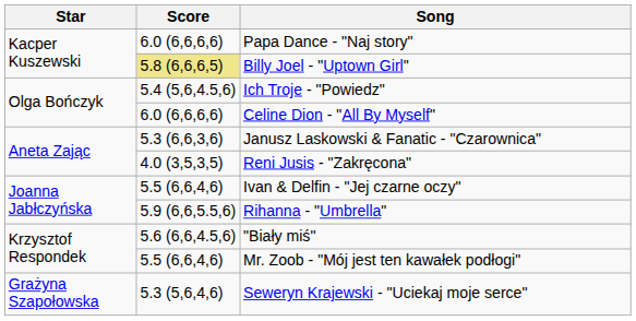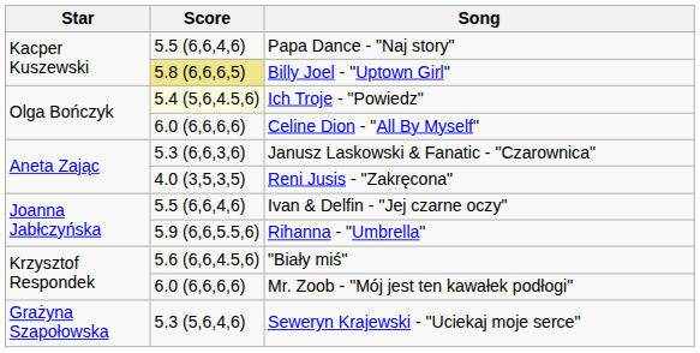 <table class="wikitable">
 <tr>
 <th style="width:130px;">Star</th>
 <th style="width:100px;">Score</th>
 <th style="width:400px;">Song</th>
 </tr>
 <tr>
 <td rowspan="2">Kacper Kuszewski</td>
-<td>6.0 (6,6,6,6)</td>
+<td>5.5 (6,6,4,6)</td>
 <td>Papa Dance - "Naj story"</td>
 </tr>
 <tr>
 <td style="background: khaki;">5.8 (6,6,6,5)</td>
 <td><a href='#'>Billy Joel</a> - "<a href='#'>Uptown Girl</a>"</td>
 </tr>
 <tr>
 <td rowspan="2">Olga Bończyk</td>
-<td>5.4 (5,6,4.5,6)</td>
+<td style="background: lightyellow;">5.4 (5,6,4.5,6)</td>
 <td><a href='#'>Ich Troje</a> - "Powiedz"</td>
 </tr>
 <tr>
 <td>6.0 (6,6,6,6)</td>
 <td><a href='#'>Celine Dion</a> - "<a href='#'>All By Myself</a>"</td>
 </tr>
 <tr>
 <td rowspan="2"><a href='#'>Aneta Zając</a></td>
 <td>5.3 (6,6,3,6)</td>
 <td>Janusz Laskowski & Fanatic - "Czarownica"</td>
 </tr>
 <tr>
 <td>4.0 (3,5,3,5)</td>
 <td><a href='#'>Reni Jusis</a> - "Zakręcona"</td>
 </tr>
 <tr>
 <td rowspan="2"><a href='#'>Joanna Jabłczyńska</a></td>
 <td>5.5 (6,6,4,6)</td>
 <td>Ivan & Delfin - "Jej czarne oczy"</td>
 </tr>
 <tr>
 <td>5.9 (6,6,5.5,6)</td>
 <td><a href='#'>Rihanna</a> - "<a href='#'>Umbrella</a>"</td>
 </tr>
 <tr>
 <td rowspan="2">Krzysztof Respondek</td>
 <td>5.6 (6,6,4.5,6)</td>
 <td>"Biały miś"</td>
 </tr>
 <tr>
-<td>5.5 (6,6,4,6)</td>
+<td>6.0 (6,6,6,6)</td>
 <td>Mr. Zoob - "Mój jest ten kawałek podłogi"</td>
 </tr>
 <tr>
 <td><a href='#'>Grażyna Szapołowska</a></td>
 <td>5.3 (5,6,4,6)</td>
 <td><a href='#'>Seweryn Krajewski</a> - "Uciekaj moje serce"</td>
 </tr>
 </table>
